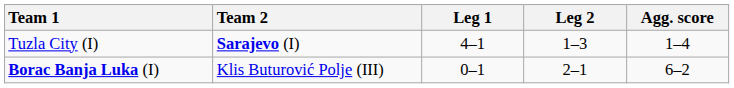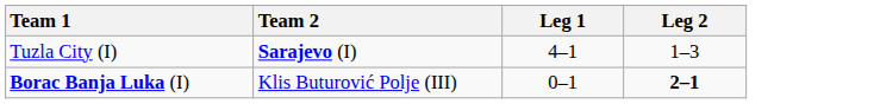 <table class="wikitable">
 <tr>
 <th style="width:195px; text-align:left">Team 1</th>
 <th style="width:195px; text-align:left">Team 2</th>
 <th style="width:92px; text-align:center">Leg 1</th>
 <th style="width:92px; text-align:center">Leg 2</th>
-<th style="width:92px; text-align:center">Agg. score</th>
 </tr>
 <tr>
 <td><a href='#'>Tuzla City</a> (I)</td>
 <td><strong><a href='#'>Sarajevo</a></strong> (I)</td>
 <td style="text-align:center">4–1</td>
 <td style="text-align:center">1–3</td>
-<td style="text-align:center">1–4</td>
 </tr>
 <tr>
 <td><strong><a href='#'>Borac Banja Luka</a></strong> (I)</td>
 <td><a href='#'>Klis Buturović Polje</a> (III)</td>
 <td style="text-align:center">0–1</td>
-<td style="text-align:center">2–1</td>
-<td style="text-align:center">6–2</td>
+<td style="text-align:center"><strong>2–1</strong></td>
 </tr>
 </table>
